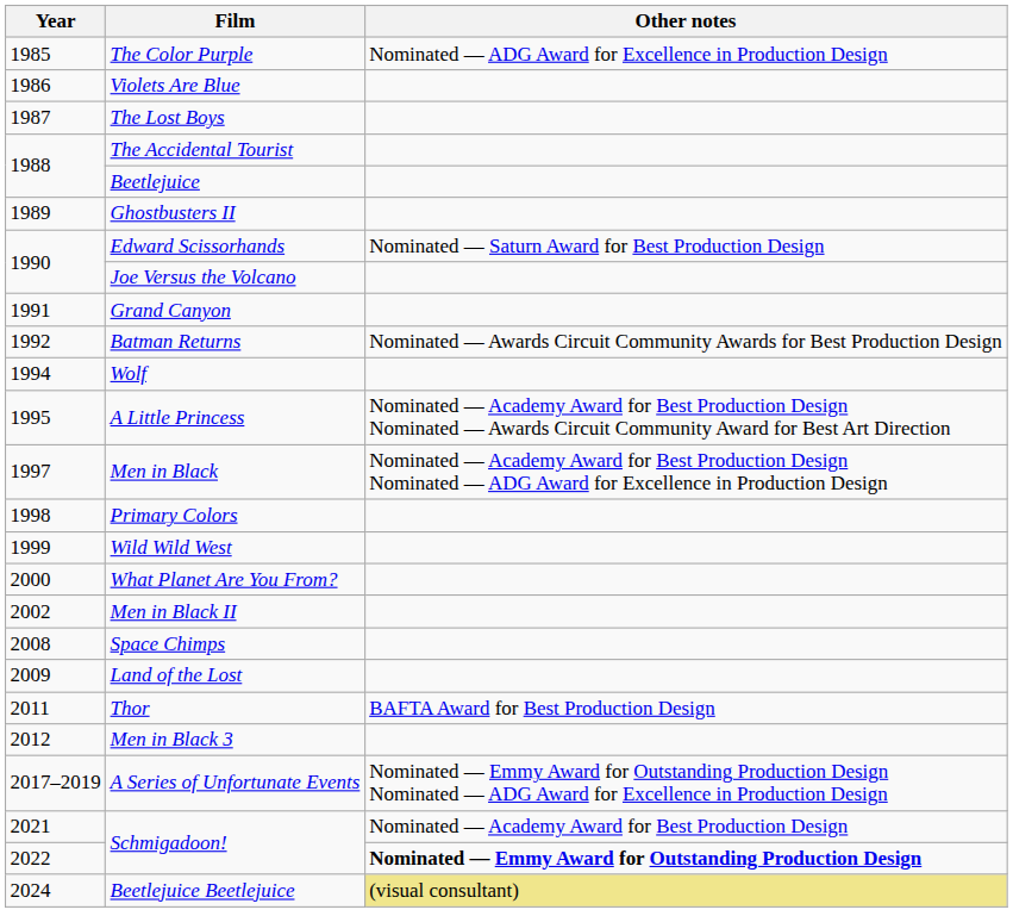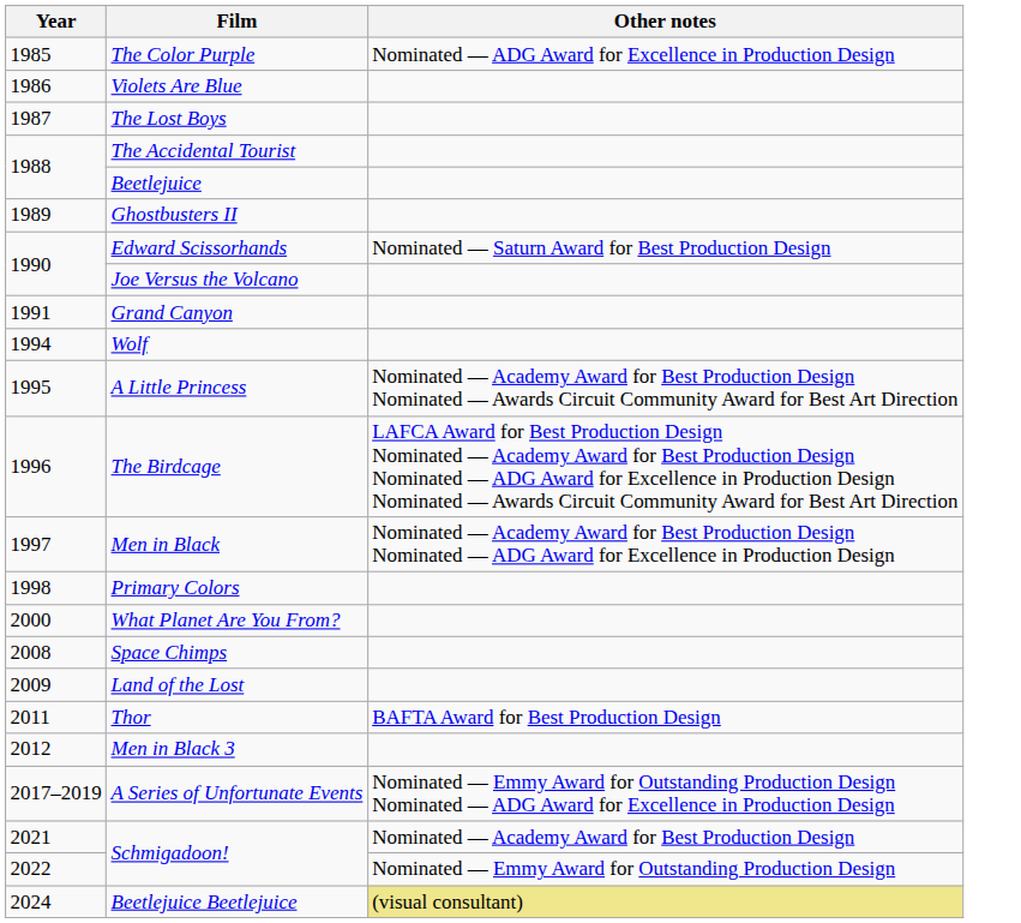 <table class="wikitable sortable">
 <tr>
 <th>Year</th>
 <th>Film</th>
 <th>Other notes</th>
 </tr>
 <tr>
 <td>1985</td>
 <td><em><a href='#'>The Color Purple</a></em></td>
 <td>Nominated — <a href='#'>ADG Award</a> for <a href='#'>Excellence in Production Design</a></td>
 </tr>
 <tr>
 <td>1986</td>
 <td><em><a href='#'>Violets Are Blue</a></em></td>
 <td></td>
 </tr>
 <tr>
 <td>1987</td>
 <td><em><a href='#'>The Lost Boys</a></em></td>
 <td></td>
 </tr>
 <tr>
 <td rowspan="2">1988</td>
 <td><em><a href='#'>The Accidental Tourist</a></em></td>
 <td></td>
 </tr>
 <tr>
 <td><em><a href='#'>Beetlejuice</a></em></td>
 <td></td>
 </tr>
 <tr>
 <td>1989</td>
 <td><em><a href='#'>Ghostbusters II</a></em></td>
 <td></td>
 </tr>
 <tr>
 <td rowspan="2">1990</td>
 <td><em><a href='#'>Edward Scissorhands</a></em></td>
 <td>Nominated — <a href='#'>Saturn Award</a> for <a href='#'>Best Production Design</a></td>
 </tr>
 <tr>
 <td><em><a href='#'>Joe Versus the Volcano</a></em></td>
 <td></td>
 </tr>
 <tr>
 <td>1991</td>
 <td><em><a href='#'>Grand Canyon</a></em></td>
 <td></td>
 </tr>
 <tr>
-<td>1992</td>
-<td><em><a href='#'>Batman Returns</a></em></td>
-<td>Nominated — Awards Circuit Community Awards for Best Production Design</td>
-</tr>
-<tr>
 <td>1994</td>
 <td><em><a href='#'>Wolf</a></em></td>
 <td></td>
 </tr>
 <tr>
 <td>1995</td>
 <td><em><a href='#'>A Little Princess</a></em></td>
 <td>Nominated — <a href='#'>Academy Award</a> for <a href='#'>Best Production Design</a><br>Nominated — Awards Circuit Community Award for Best Art Direction</td>
+</tr>
+<tr>
+<td>1996</td>
+<td><em><a href='#'>The Birdcage</a></em></td>
+<td><a href='#'>LAFCA Award</a> for <a href='#'>Best Production Design</a><br>Nominated — <a href='#'>Academy Award</a> for <a href='#'>Best Production Design</a><br>Nominated — <a href='#'>ADG Award</a> for Excellence in Production Design<br>Nominated — Awards Circuit Community Award for Best Art Direction</td>
 </tr>
 <tr>
 <td>1997</td>
 <td><em><a href='#'>Men in Black</a></em></td>
 <td>Nominated — <a href='#'>Academy Award</a> for <a href='#'>Best Production Design</a><br>Nominated — <a href='#'>ADG Award</a> for Excellence in Production Design</td>
 </tr>
 <tr>
 <td>1998</td>
 <td><em><a href='#'>Primary Colors</a></em></td>
 <td></td>
 </tr>
 <tr>
-<td>1999</td>
-<td><em><a href='#'>Wild Wild West</a></em></td>
-<td></td>
-</tr>
-<tr>
 <td>2000</td>
 <td><em><a href='#'>What Planet Are You From?</a></em></td>
-<td></td>
-</tr>
-<tr>
-<td>2002</td>
-<td><em><a href='#'>Men in Black II</a></em></td>
 <td></td>
 </tr>
 <tr>
 <td>2008</td>
 <td><em><a href='#'>Space Chimps</a></em></td>
 <td></td>
 </tr>
 <tr>
 <td>2009</td>
 <td><em><a href='#'>Land of the Lost</a></em></td>
 <td></td>
 </tr>
 <tr>
 <td>2011</td>
 <td><em><a href='#'>Thor</a></em></td>
 <td><a href='#'>BAFTA Award</a> for <a href='#'>Best Production Design</a></td>
 </tr>
 <tr>
 <td>2012</td>
 <td><em><a href='#'>Men in Black 3</a></em></td>
 <td></td>
 </tr>
 <tr>
 <td>2017–2019</td>
 <td><em><a href='#'>A Series of Unfortunate Events</a></em></td>
 <td>Nominated — <a href='#'>Emmy Award</a> for <a href='#'>Outstanding Production Design</a> <br>Nominated — <a href='#'>ADG Award</a> for <a href='#'>Excellence in Production Design</a></td>
 </tr>
 <tr>
 <td>2021</td>
 <td rowspan="2"><em><a href='#'>Schmigadoon!</a></em></td>
 <td>Nominated — <a href='#'>Academy Award</a> for <a href='#'>Best Production Design</a></td>
 </tr>
 <tr>
 <td>2022</td>
-<td><strong>Nominated — <a href='#'>Emmy Award</a> for <a href='#'>Outstanding Production Design</a></strong></td>
+<td>Nominated — <a href='#'>Emmy Award</a> for <a href='#'>Outstanding Production Design</a></td>
 </tr>
 <tr>
 <td>2024</td>
 <td><em><a href='#'>Beetlejuice Beetlejuice</a></em></td>
 <td style="background: khaki;">(visual consultant)</td>
 </tr>
 </table>
